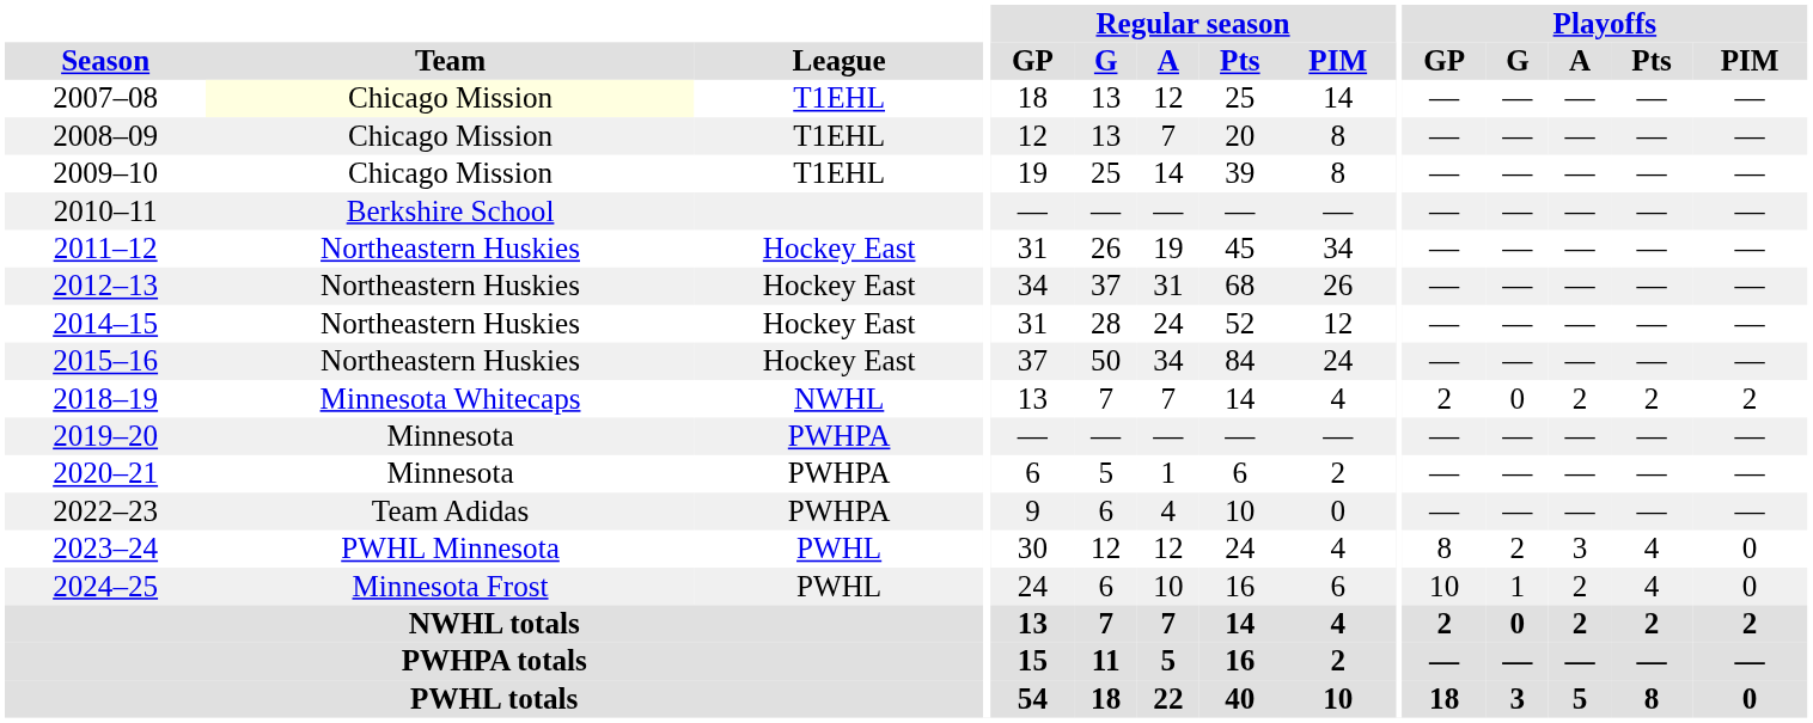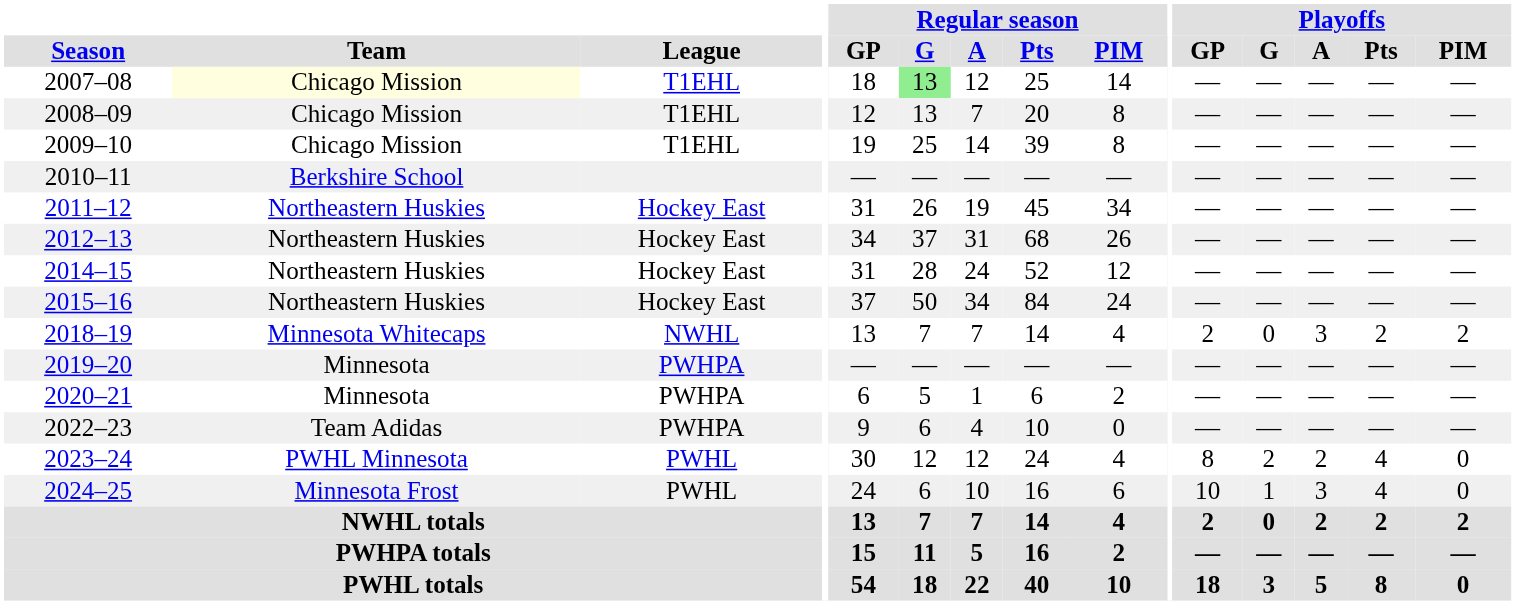 <table border="0" cellpadding="1" cellspacing="0" style="text-align:center; width:60em">
 <tr bgcolor="#e0e0e0">
 <th colspan="3" bgcolor="#ffffff"></th>
 <th rowspan="97" bgcolor="#ffffff"></th>
 <th colspan="5"><a href='#'>Regular season</a></th>
 <th rowspan="97" bgcolor="#ffffff"></th>
 <th colspan="5"><a href='#'>Playoffs</a></th>
 </tr>
 <tr bgcolor="#e0e0e0">
 <th><a href='#'>Season</a></th>
 <th>Team</th>
 <th>League</th>
 <th>GP</th>
 <th><a href='#'>G</a></th>
 <th><a href='#'>A</a></th>
 <th><a href='#'>Pts</a></th>
 <th><a href='#'>PIM</a></th>
 <th>GP</th>
 <th>G</th>
 <th>A</th>
 <th>Pts</th>
 <th>PIM</th>
 </tr>
 <tr>
 <td>2007–08</td>
 <td style="background: lightyellow;">Chicago Mission</td>
 <td><a href='#'>T1EHL</a></td>
 <td>18</td>
-<td>13</td>
+<td style="background: lightgreen;">13</td>
 <td>12</td>
 <td>25</td>
 <td>14</td>
 <td>—</td>
 <td>—</td>
 <td>—</td>
 <td>—</td>
 <td>—</td>
 </tr>
 <tr bgcolor="#f0f0f0">
 <td>2008–09</td>
 <td>Chicago Mission</td>
 <td>T1EHL</td>
 <td>12</td>
 <td>13</td>
 <td>7</td>
 <td>20</td>
 <td>8</td>
 <td>—</td>
 <td>—</td>
 <td>—</td>
 <td>—</td>
 <td>—</td>
 </tr>
 <tr>
 <td>2009–10</td>
 <td>Chicago Mission</td>
 <td>T1EHL</td>
 <td>19</td>
 <td>25</td>
 <td>14</td>
 <td>39</td>
 <td>8</td>
 <td>—</td>
 <td>—</td>
 <td>—</td>
 <td>—</td>
 <td>—</td>
 </tr>
 <tr bgcolor="#f0f0f0">
 <td>2010–11</td>
 <td><a href='#'>Berkshire School</a></td>
 <td></td>
 <td>—</td>
 <td>—</td>
 <td>—</td>
 <td>—</td>
 <td>—</td>
 <td>—</td>
 <td>—</td>
 <td>—</td>
 <td>—</td>
 <td>—</td>
 </tr>
 <tr>
 <td><a href='#'>2011–12</a></td>
 <td><a href='#'>Northeastern Huskies</a></td>
 <td><a href='#'>Hockey East</a></td>
 <td>31</td>
 <td>26</td>
 <td>19</td>
 <td>45</td>
 <td>34</td>
 <td>—</td>
 <td>—</td>
 <td>—</td>
 <td>—</td>
 <td>—</td>
 </tr>
 <tr bgcolor="#f0f0f0">
 <td><a href='#'>2012–13</a></td>
 <td>Northeastern Huskies</td>
 <td>Hockey East</td>
 <td>34</td>
 <td>37</td>
 <td>31</td>
 <td>68</td>
 <td>26</td>
 <td>—</td>
 <td>—</td>
 <td>—</td>
 <td>—</td>
 <td>—</td>
 </tr>
 <tr>
 <td><a href='#'>2014–15</a></td>
 <td>Northeastern Huskies</td>
 <td>Hockey East</td>
 <td>31</td>
 <td>28</td>
 <td>24</td>
 <td>52</td>
 <td>12</td>
 <td>—</td>
 <td>—</td>
 <td>—</td>
 <td>—</td>
 <td>—</td>
 </tr>
 <tr bgcolor="#f0f0f0">
 <td><a href='#'>2015–16</a></td>
 <td>Northeastern Huskies</td>
 <td>Hockey East</td>
 <td>37</td>
 <td>50</td>
 <td>34</td>
 <td>84</td>
 <td>24</td>
 <td>—</td>
 <td>—</td>
 <td>—</td>
 <td>—</td>
 <td>—</td>
 </tr>
 <tr>
 <td><a href='#'>2018–19</a></td>
 <td><a href='#'>Minnesota Whitecaps</a></td>
 <td><a href='#'>NWHL</a></td>
 <td>13</td>
 <td>7</td>
 <td>7</td>
 <td>14</td>
 <td>4</td>
 <td>2</td>
 <td>0</td>
-<td>2</td>
+<td>3</td>
 <td>2</td>
 <td>2</td>
 </tr>
 <tr bgcolor="#f0f0f0">
 <td><a href='#'>2019–20</a></td>
 <td>Minnesota</td>
 <td><a href='#'>PWHPA</a></td>
 <td>—</td>
 <td>—</td>
 <td>—</td>
 <td>—</td>
 <td>—</td>
 <td>—</td>
 <td>—</td>
 <td>—</td>
 <td>—</td>
 <td>—</td>
 </tr>
 <tr>
 <td><a href='#'>2020–21</a></td>
 <td>Minnesota</td>
 <td>PWHPA</td>
 <td>6</td>
 <td>5</td>
 <td>1</td>
 <td>6</td>
 <td>2</td>
 <td>—</td>
 <td>—</td>
 <td>—</td>
 <td>—</td>
 <td>—</td>
 </tr>
 <tr bgcolor="#f0f0f0">
 <td>2022–23</td>
 <td>Team Adidas</td>
 <td>PWHPA</td>
 <td>9</td>
 <td>6</td>
 <td>4</td>
 <td>10</td>
 <td>0</td>
 <td>—</td>
 <td>—</td>
 <td>—</td>
 <td>—</td>
 <td>—</td>
 </tr>
 <tr>
 <td><a href='#'>2023–24</a></td>
 <td><a href='#'>PWHL Minnesota</a></td>
 <td><a href='#'>PWHL</a></td>
 <td>30</td>
 <td>12</td>
 <td>12</td>
 <td>24</td>
 <td>4</td>
 <td>8</td>
 <td>2</td>
-<td>3</td>
+<td>2</td>
 <td>4</td>
 <td>0</td>
 </tr>
 <tr bgcolor="#f0f0f0">
 <td><a href='#'>2024–25</a></td>
 <td><a href='#'>Minnesota Frost</a></td>
 <td>PWHL</td>
 <td>24</td>
 <td>6</td>
 <td>10</td>
 <td>16</td>
 <td>6</td>
 <td>10</td>
 <td>1</td>
-<td>2</td>
+<td>3</td>
 <td>4</td>
 <td>0</td>
 </tr>
 <tr bgcolor="#e0e0e0">
 <th colspan=3>NWHL totals</th>
 <th>13</th>
 <th>7</th>
 <th>7</th>
 <th>14</th>
 <th>4</th>
 <th>2</th>
 <th>0</th>
 <th>2</th>
 <th>2</th>
 <th>2</th>
 </tr>
 <tr bgcolor="#e0e0e0">
 <th colspan=3>PWHPA totals</th>
 <th>15</th>
 <th>11</th>
 <th>5</th>
 <th>16</th>
 <th>2</th>
 <th>—</th>
 <th>—</th>
 <th>—</th>
 <th>—</th>
 <th>—</th>
 </tr>
 <tr bgcolor="#e0e0e0">
 <th colspan=3>PWHL totals</th>
 <th>54</th>
 <th>18</th>
 <th>22</th>
 <th>40</th>
 <th>10</th>
 <th>18</th>
 <th>3</th>
 <th>5</th>
 <th>8</th>
 <th>0</th>
 </tr>
 </table>
